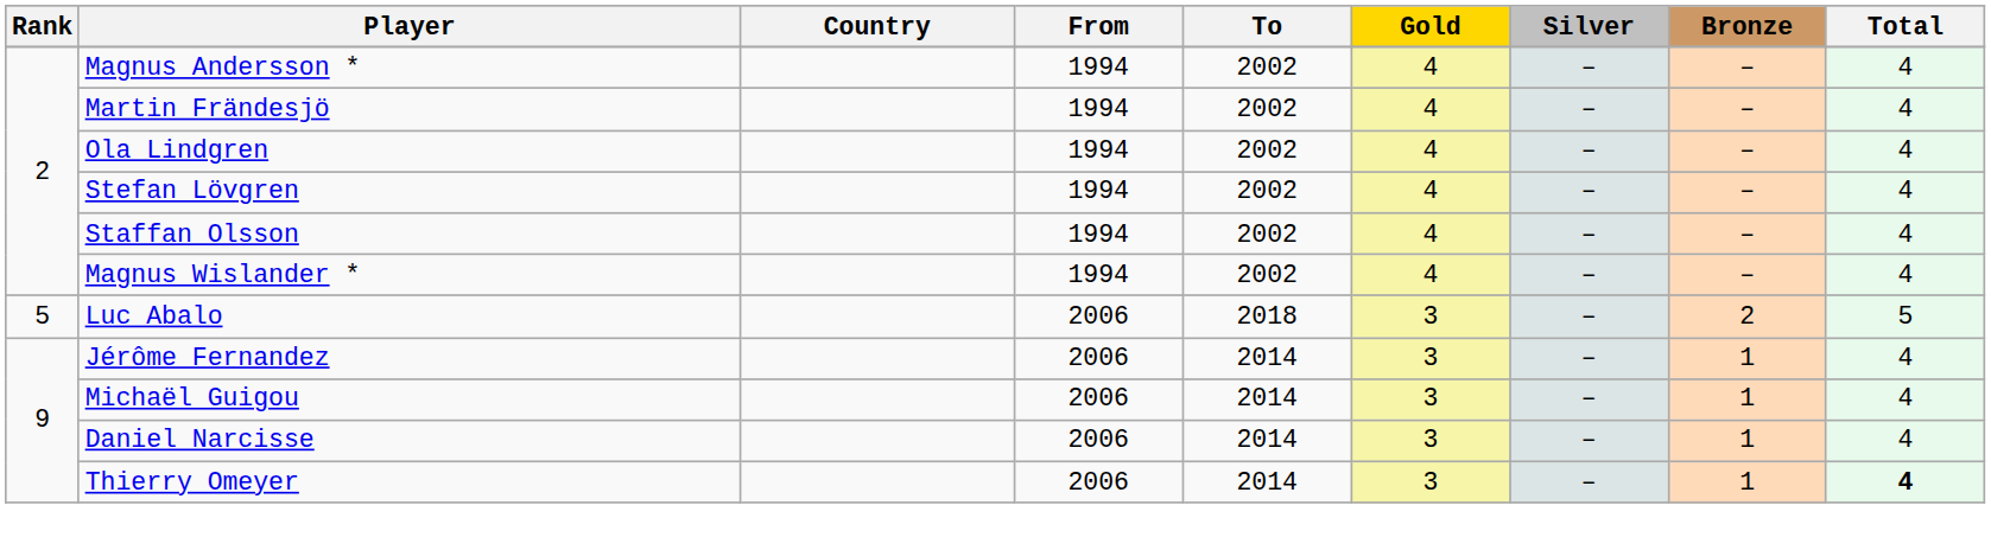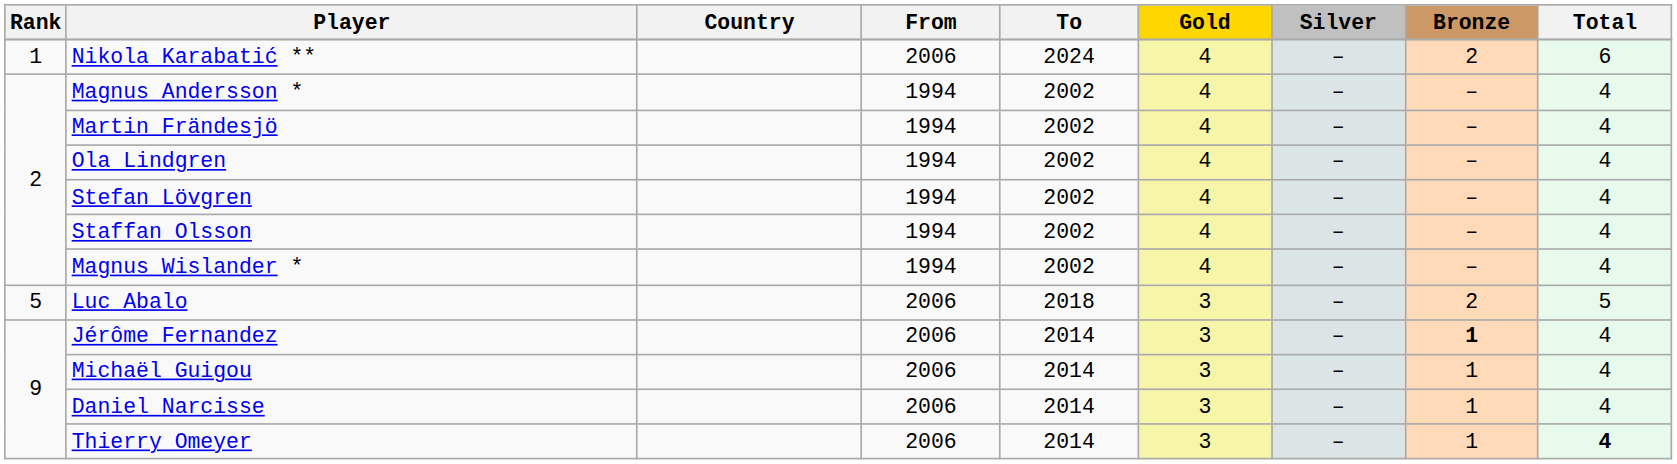 <table class="wikitable plainrowheaders" width=80% style="text-align:center;">
 <tr style="background-color:#EDEDED;">
 <th class="hintergrundfarbe5" style="width:1em">Rank</th>
 <th class="hintergrundfarbe5">Player</th>
 <th class="hintergrundfarbe5">Country</th>
 <th class="hintergrundfarbe5">From</th>
 <th class="hintergrundfarbe5">To</th>
 <th style="background:    gold; width:8%">Gold</th>
 <th style="background:  silver; width:8%">Silver</th>
 <th style="background: #CC9966; width:8%">Bronze</th>
 <th class="hintergrundfarbe5" style="width:8%">Total</th>
 </tr>
 <tr>
+</tr>
+<tr align="center">
+<td>1</td>
+<td align="left"><a href='#'>Nikola Karabatić</a> **</td>
+<td align="left"></td>
+<td>2006</td>
+<td>2024</td>
+<td bgcolor="#F7F6A8">4</td>
+<td bgcolor="#DCE5E5">–</td>
+<td bgcolor="#FFDAB9">2</td>
+<td bgcolor="#E7FAEC">6</td>
 </tr>
 <tr>
 <td rowspan="6">2</td>
 <td align="left"><a href='#'>Magnus Andersson</a> *</td>
 <td align="left"></td>
 <td>1994</td>
 <td>2002</td>
 <td bgcolor="#F7F6A8">4</td>
 <td bgcolor="#DCE5E5">–</td>
 <td bgcolor="#FFDAB9">–</td>
 <td bgcolor="#E7FAEC">4</td>
 </tr>
 <tr align="center">
 <td align="left"><a href='#'>Martin Frändesjö</a></td>
 <td align="left"></td>
 <td>1994</td>
 <td>2002</td>
 <td bgcolor="#F7F6A8">4</td>
 <td bgcolor="#DCE5E5">–</td>
 <td bgcolor="#FFDAB9">–</td>
 <td bgcolor="#E7FAEC">4</td>
 </tr>
 <tr align="center">
 <td align="left"><a href='#'>Ola Lindgren</a></td>
 <td align="left"></td>
 <td>1994</td>
 <td>2002</td>
 <td bgcolor="#F7F6A8">4</td>
 <td bgcolor="#DCE5E5">–</td>
 <td bgcolor="#FFDAB9">–</td>
 <td bgcolor="#E7FAEC">4</td>
 </tr>
 <tr align="center">
 <td align="left"><a href='#'>Stefan Lövgren</a></td>
 <td align="left"></td>
 <td>1994</td>
 <td>2002</td>
 <td bgcolor="#F7F6A8">4</td>
 <td bgcolor="#DCE5E5">–</td>
 <td bgcolor="#FFDAB9">–</td>
 <td bgcolor="#E7FAEC">4</td>
 </tr>
 <tr align="center">
 <td align="left"><a href='#'>Staffan Olsson</a></td>
 <td align="left"></td>
 <td>1994</td>
 <td>2002</td>
 <td bgcolor="#F7F6A8">4</td>
 <td bgcolor="#DCE5E5">–</td>
 <td bgcolor="#FFDAB9">–</td>
 <td bgcolor="#E7FAEC">4</td>
 </tr>
 <tr align="center">
 <td align="left"><a href='#'>Magnus Wislander</a> *</td>
 <td align="left"></td>
 <td>1994</td>
 <td>2002</td>
 <td bgcolor="#F7F6A8">4</td>
 <td bgcolor="#DCE5E5">–</td>
 <td bgcolor="#FFDAB9">–</td>
 <td bgcolor="#E7FAEC">4</td>
 </tr>
 <tr align="center">
 <td>5</td>
 <td align="left"><a href='#'>Luc Abalo</a></td>
 <td align="left"></td>
 <td>2006</td>
 <td>2018</td>
 <td bgcolor="#F7F6A8">3</td>
 <td bgcolor="#DCE5E5">–</td>
 <td bgcolor="#FFDAB9">2</td>
 <td bgcolor="#E7FAEC">5</td>
 </tr>
 <tr align="center">
 <td rowspan="4">9</td>
 <td align="left"><a href='#'>Jérôme Fernandez</a></td>
 <td align="left"></td>
 <td>2006</td>
 <td>2014</td>
 <td bgcolor="#F7F6A8">3</td>
 <td bgcolor="#DCE5E5">–</td>
-<td bgcolor="#FFDAB9">1</td>
+<td bgcolor="#FFDAB9"><strong>1</strong></td>
 <td bgcolor="#E7FAEC">4</td>
 </tr>
 <tr align="center">
 <td align="left"><a href='#'>Michaël Guigou</a></td>
 <td align="left"></td>
 <td>2006</td>
 <td>2014</td>
 <td bgcolor="#F7F6A8">3</td>
 <td bgcolor="#DCE5E5">–</td>
 <td bgcolor="#FFDAB9">1</td>
 <td bgcolor="#E7FAEC">4</td>
 </tr>
 <tr align="center">
 <td align="left"><a href='#'>Daniel Narcisse</a></td>
 <td align="left"></td>
 <td>2006</td>
 <td>2014</td>
 <td bgcolor="#F7F6A8">3</td>
 <td bgcolor="#DCE5E5">–</td>
 <td bgcolor="#FFDAB9">1</td>
 <td bgcolor="#E7FAEC">4</td>
 </tr>
 <tr align="center">
 <td align="left"><a href='#'>Thierry Omeyer</a></td>
 <td align="left"></td>
 <td>2006</td>
 <td>2014</td>
 <td bgcolor="#F7F6A8">3</td>
 <td bgcolor="#DCE5E5">–</td>
 <td bgcolor="#FFDAB9">1</td>
 <td bgcolor="#E7FAEC"><strong>4</strong></td>
 </tr>
 </table>
